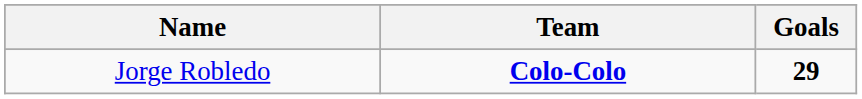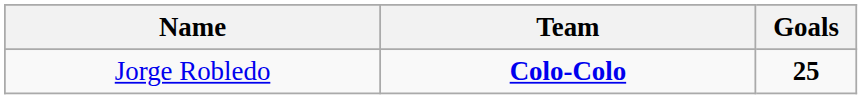 <table class="wikitable" style="font-size:95%; text-align:center;">
 <tr>
 <th width="205">Name</th>
 <th width="205">Team</th>
 <th width="50">Goals</th>
 </tr>
 <tr>
 <td> <a href='#'>Jorge Robledo</a></td>
 <td><strong><a href='#'>Colo-Colo</a></strong></td>
-<td><strong>29</strong></td>
+<td><strong>25</strong></td>
 </tr>
 </table>
